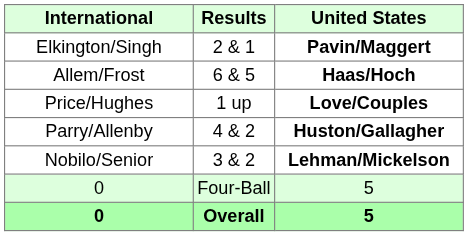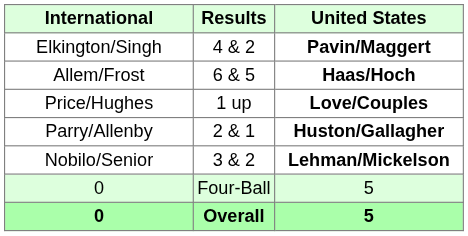 <table border="1" cellpadding="3" style="border-collapse:collapse; text-align:center;">
 <tr style="background:#ddffdd;">
 <th width=160>International</th>
 <th>Results</th>
 <th width=160>United States</th>
 </tr>
 <tr>
 <td>Elkington/Singh</td>
-<td>2 & 1</td>
+<td>4 & 2</td>
 <td><strong>Pavin/Maggert</strong></td>
 </tr>
 <tr>
 <td>Allem/Frost</td>
 <td>6 & 5</td>
 <td><strong>Haas/Hoch</strong></td>
 </tr>
 <tr>
 <td>Price/Hughes</td>
 <td>1 up</td>
 <td><strong>Love/Couples</strong></td>
 </tr>
 <tr>
 <td>Parry/Allenby</td>
-<td>4 & 2</td>
+<td>2 & 1</td>
 <td><strong>Huston/Gallagher</strong></td>
 </tr>
 <tr>
 <td>Nobilo/Senior</td>
 <td>3 & 2</td>
 <td><strong>Lehman/Mickelson</strong></td>
 </tr>
 <tr style="background:#ddffdd;">
 <td>0</td>
 <td>Four-Ball</td>
 <td>5</td>
 </tr>
 <tr style="background:#aaffaa;">
 <th>0</th>
 <th>Overall</th>
 <th>5</th>
 </tr>
 </table>
